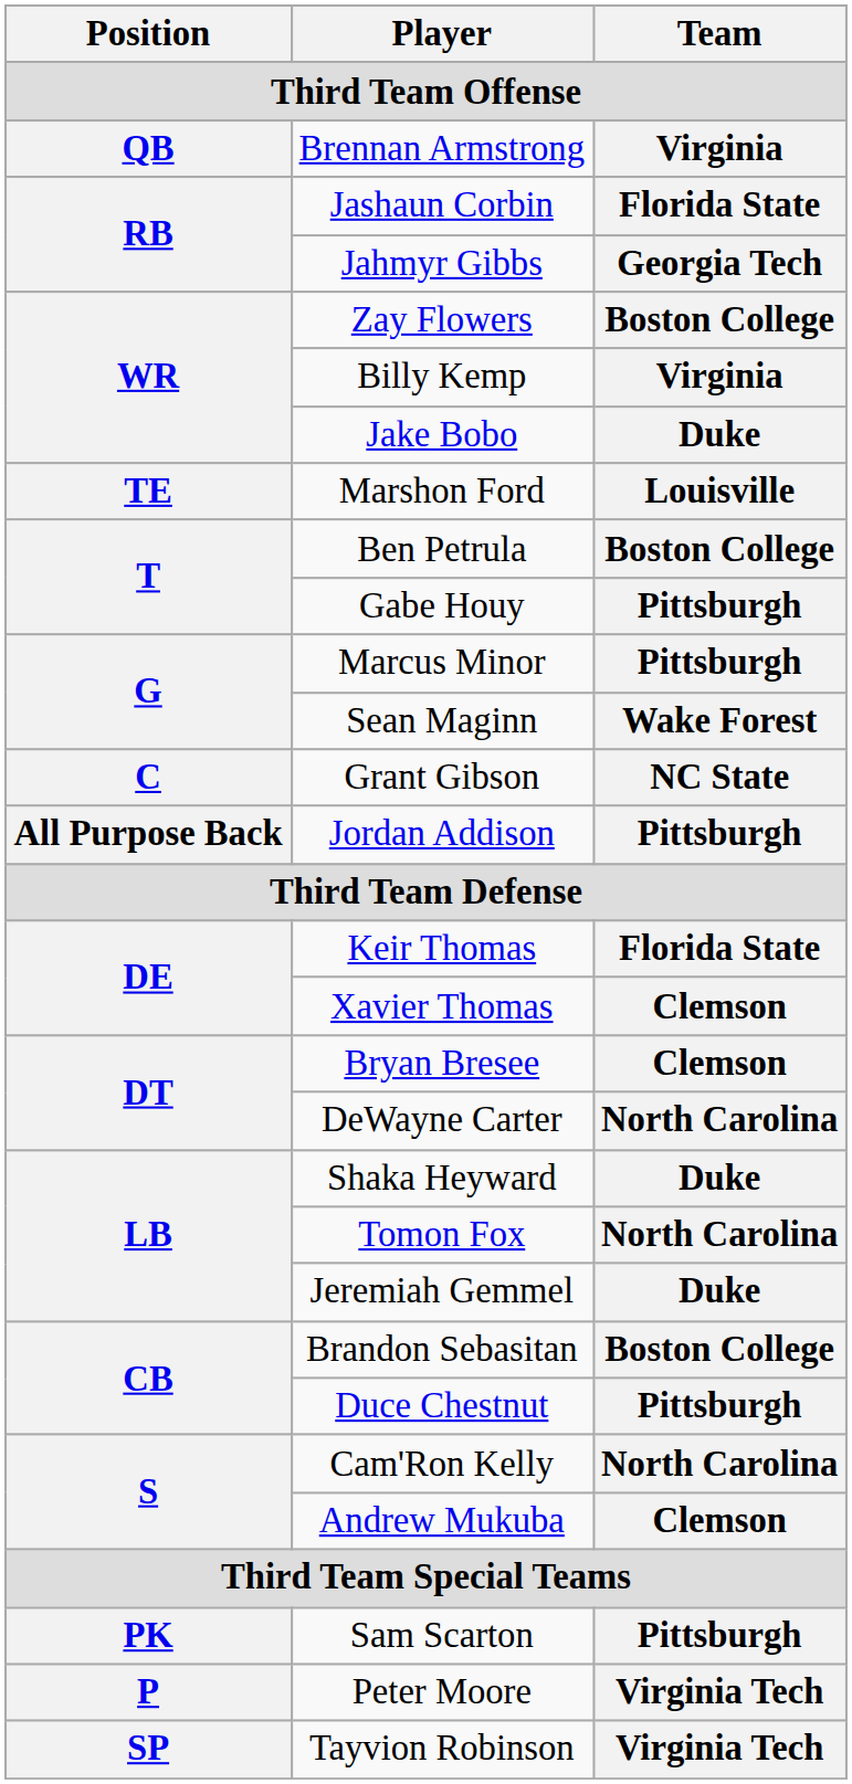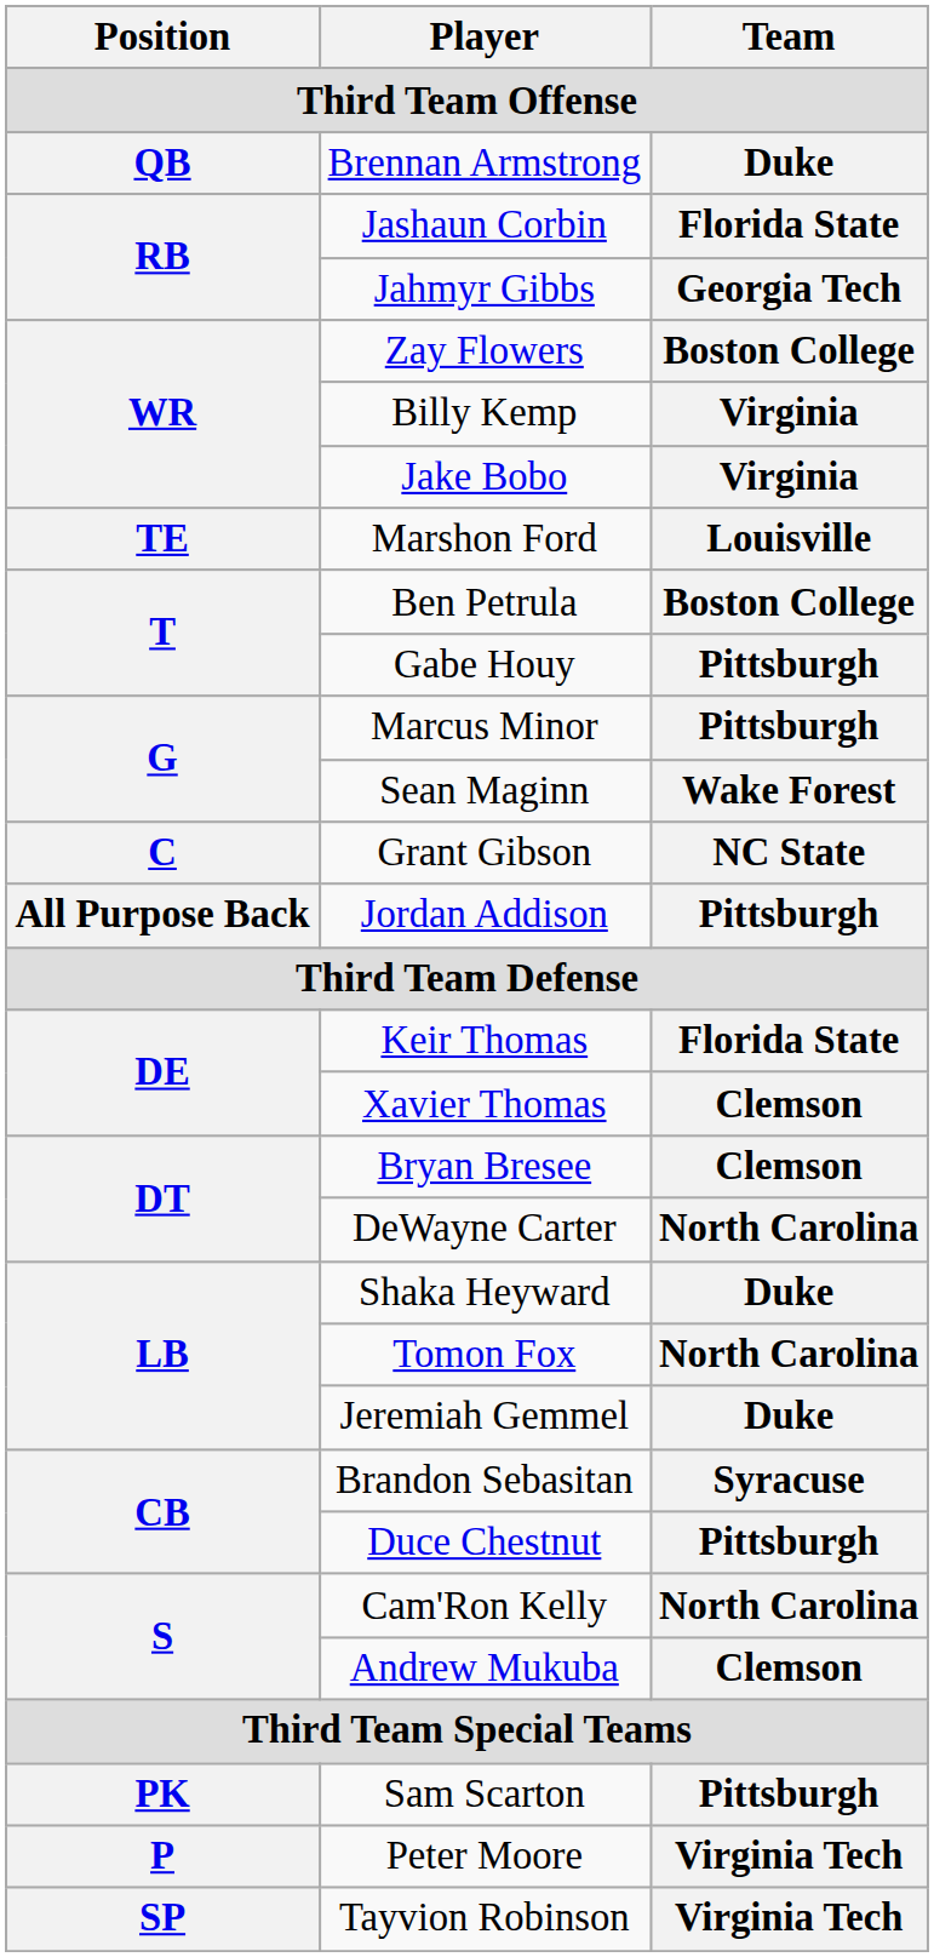 <table class="wikitable">
 <tr>
 <th>Position</th>
 <th>Player</th>
 <th>Team</th>
 </tr>
 <tr>
 <td colspan="4" style="text-align:center; background:#ddd;"><strong>Third Team Offense</strong></td>
 </tr>
 <tr style="text-align:center;">
 <th rowspan="1"><a href='#'>QB</a></th>
 <td><a href='#'>Brennan Armstrong</a></td>
-<th style=>Virginia</th>
+<th style=>Duke</th>
 </tr>
 <tr style="text-align:center;">
 <th rowspan="2"><a href='#'>RB</a></th>
 <td><a href='#'>Jashaun Corbin</a></td>
 <th style=>Florida State</th>
 </tr>
 <tr style="text-align:center;">
 <td><a href='#'>Jahmyr Gibbs</a></td>
 <th style=>Georgia Tech</th>
 </tr>
 <tr style="text-align:center;">
 <th rowspan="3"><a href='#'>WR</a></th>
 <td><a href='#'>Zay Flowers</a></td>
 <th style=>Boston College</th>
 </tr>
 <tr style="text-align:center;">
 <td>Billy Kemp</td>
 <th style=>Virginia</th>
 </tr>
 <tr style="text-align:center;">
 <td><a href='#'>Jake Bobo</a></td>
-<th style=>Duke</th>
+<th style=>Virginia</th>
 </tr>
 <tr style="text-align:center;">
 <th rowspan="1"><a href='#'>TE</a></th>
 <td>Marshon Ford</td>
 <th style=>Louisville</th>
 </tr>
 <tr style="text-align:center;">
 <th rowspan="2"><a href='#'>T</a></th>
 <td>Ben Petrula</td>
 <th style=>Boston College</th>
 </tr>
 <tr style="text-align:center;">
 <td>Gabe Houy</td>
 <th style=>Pittsburgh</th>
 </tr>
 <tr style="text-align:center;">
 <th rowspan="2"><a href='#'>G</a></th>
 <td>Marcus Minor</td>
 <th style=>Pittsburgh</th>
 </tr>
 <tr style="text-align:center;">
 <td>Sean Maginn</td>
 <th style=>Wake Forest</th>
 </tr>
 <tr style="text-align:center;">
 <th rowspan="1"><a href='#'>C</a></th>
 <td>Grant Gibson</td>
 <th style=>NC State</th>
 </tr>
 <tr style="text-align:center;">
 <th rowspan="1">All Purpose Back</th>
 <td><a href='#'>Jordan Addison</a></td>
 <th style=>Pittsburgh</th>
 </tr>
 <tr style="text-align:center;">
 <td colspan="4" style="text-align:center; background:#ddd;"><strong>Third Team Defense</strong></td>
 </tr>
 <tr style="text-align:center;">
 <th rowspan="2"><a href='#'>DE</a></th>
 <td><a href='#'>Keir Thomas</a></td>
 <th style=>Florida State</th>
 </tr>
 <tr style="text-align:center;">
 <td><a href='#'>Xavier Thomas</a></td>
 <th style=>Clemson</th>
 </tr>
 <tr style="text-align:center;">
 <th rowspan="2"><a href='#'>DT</a></th>
 <td><a href='#'>Bryan Bresee</a></td>
 <th style=>Clemson</th>
 </tr>
 <tr style="text-align:center;">
 <td>DeWayne Carter</td>
 <th style=>North Carolina</th>
 </tr>
 <tr style="text-align:center;">
 <th rowspan="3"><a href='#'>LB</a></th>
 <td>Shaka Heyward</td>
 <th style=>Duke</th>
 </tr>
 <tr style="text-align:center;">
 <td><a href='#'>Tomon Fox</a></td>
 <th style=>North Carolina</th>
 </tr>
 <tr style="text-align:center;">
 <td>Jeremiah Gemmel</td>
 <th style=>Duke</th>
 </tr>
 <tr style="text-align:center;">
 <th rowspan="2"><a href='#'>CB</a></th>
 <td>Brandon Sebasitan</td>
-<th style=>Boston College</th>
+<th style=>Syracuse</th>
 </tr>
 <tr style="text-align:center;">
 <td><a href='#'>Duce Chestnut</a></td>
 <th style=>Pittsburgh</th>
 </tr>
 <tr style="text-align:center;">
 <th rowspan="2"><a href='#'>S</a></th>
 <td>Cam'Ron Kelly</td>
 <th style=>North Carolina</th>
 </tr>
 <tr style="text-align:center;">
 <td><a href='#'>Andrew Mukuba</a></td>
 <th style=>Clemson</th>
 </tr>
 <tr>
 <td colspan="4" style="text-align:center; background:#ddd;"><strong>Third Team Special Teams</strong></td>
 </tr>
 <tr style="text-align:center;">
 <th rowspan="1"><a href='#'>PK</a></th>
 <td>Sam Scarton</td>
 <th style=>Pittsburgh</th>
 </tr>
 <tr style="text-align:center;">
 <th rowspan="1"><a href='#'>P</a></th>
 <td>Peter Moore</td>
 <th style=>Virginia Tech</th>
 </tr>
 <tr style="text-align:center;">
 <th rowspan="1"><a href='#'>SP</a></th>
 <td>Tayvion Robinson</td>
 <th style=>Virginia Tech</th>
 </tr>
 <tr>
 </tr>
 </table>
